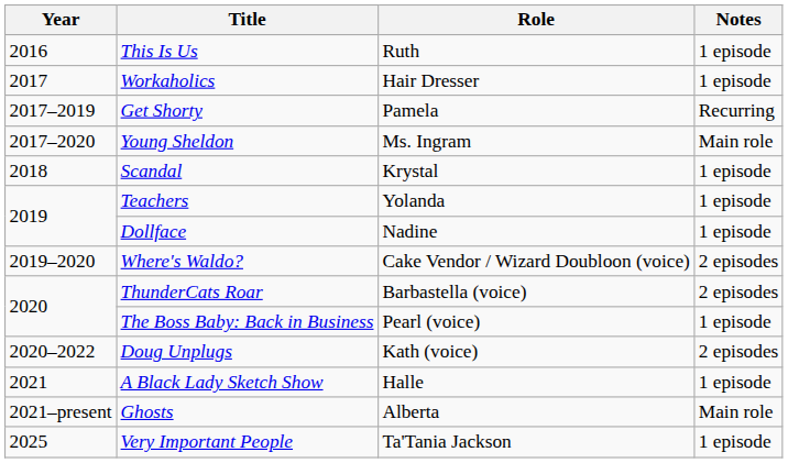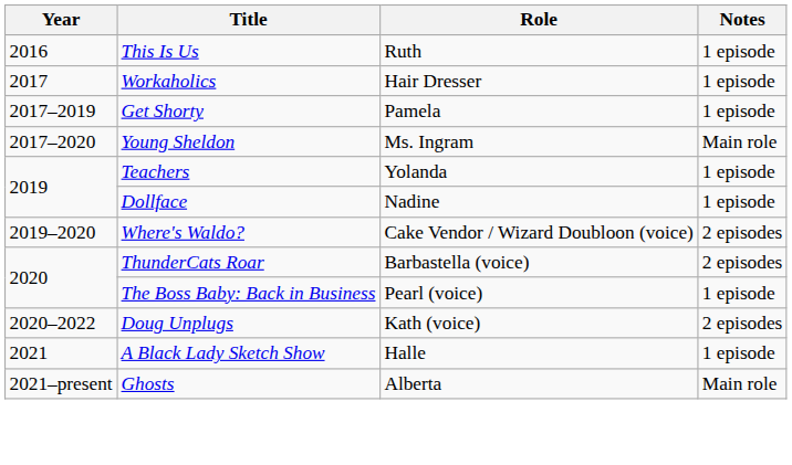 <table class="wikitable sortable">
 <tr>
 <th>Year</th>
 <th>Title</th>
 <th>Role</th>
 <th>Notes</th>
 </tr>
 <tr>
 <td>2016</td>
 <td><em><a href='#'>This Is Us</a></em></td>
 <td>Ruth</td>
 <td>1 episode</td>
 </tr>
 <tr>
 <td>2017</td>
 <td><em><a href='#'>Workaholics</a></em></td>
 <td>Hair Dresser</td>
 <td>1 episode</td>
 </tr>
 <tr>
 <td>2017–2019</td>
 <td><em><a href='#'>Get Shorty</a></em></td>
 <td>Pamela</td>
-<td>Recurring</td>
+<td>1 episode</td>
 </tr>
 <tr>
 <td>2017–2020</td>
 <td><em><a href='#'>Young Sheldon</a></em></td>
 <td>Ms. Ingram</td>
 <td>Main role</td>
-</tr>
-<tr>
-<td>2018</td>
-<td><em><a href='#'>Scandal</a></em></td>
-<td>Krystal</td>
-<td>1 episode</td>
 </tr>
 <tr>
 <td rowspan="2">2019</td>
 <td><em><a href='#'>Teachers</a></em></td>
 <td>Yolanda</td>
 <td>1 episode</td>
 </tr>
 <tr>
 <td><em><a href='#'>Dollface</a></em></td>
 <td>Nadine</td>
 <td>1 episode</td>
 </tr>
 <tr>
 <td>2019–2020</td>
 <td><em><a href='#'>Where's Waldo?</a></em></td>
 <td>Cake Vendor / Wizard Doubloon (voice)</td>
 <td>2 episodes</td>
 </tr>
 <tr>
 <td rowspan="2">2020</td>
 <td><em><a href='#'>ThunderCats Roar</a></em></td>
 <td>Barbastella (voice)</td>
 <td>2 episodes</td>
 </tr>
 <tr>
 <td><em><a href='#'>The Boss Baby: Back in Business</a></em></td>
 <td>Pearl (voice)</td>
 <td>1 episode</td>
 </tr>
 <tr>
 <td>2020–2022</td>
 <td><em><a href='#'>Doug Unplugs</a></em></td>
 <td>Kath (voice)</td>
 <td>2 episodes</td>
 </tr>
 <tr>
 <td>2021</td>
 <td><em><a href='#'>A Black Lady Sketch Show</a></em></td>
 <td>Halle</td>
 <td>1 episode</td>
 </tr>
 <tr>
 <td>2021–present</td>
 <td><em><a href='#'>Ghosts</a></em></td>
 <td>Alberta</td>
 <td>Main role</td>
 </tr>
-<tr>
-<td>2025</td>
-<td><em><a href='#'>Very Important People</a></em></td>
-<td>Ta'Tania Jackson</td>
-<td>1 episode</td>
-</tr>
 </table>
